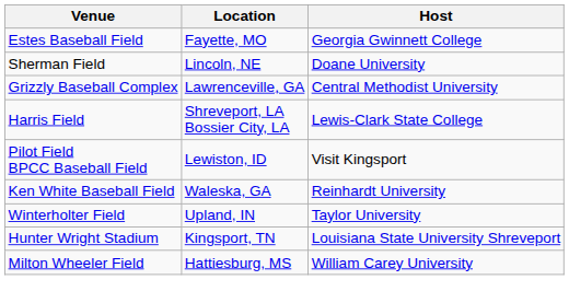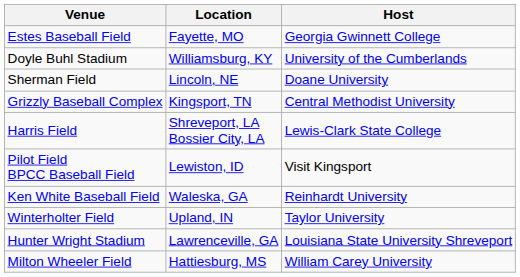 <table class="wikitable">
 <tr>
 <th>Venue</th>
 <th>Location</th>
 <th>Host</th>
 </tr>
 <tr>
 <td><a href='#'>Estes Baseball Field</a></td>
 <td><a href='#'>Fayette, MO</a></td>
 <td><a href='#'>Georgia Gwinnett College</a></td>
 </tr>
 <tr>
+<td>Doyle Buhl Stadium</td>
+<td><a href='#'>Williamsburg, KY</a></td>
+<td><a href='#'>University of the Cumberlands</a></td>
+</tr>
+<tr>
 <td>Sherman Field</td>
 <td><a href='#'>Lincoln, NE</a></td>
 <td><a href='#'>Doane University</a></td>
 </tr>
 <tr>
 <td><a href='#'>Grizzly Baseball Complex</a></td>
-<td><a href='#'>Lawrenceville, GA</a></td>
+<td><a href='#'>Kingsport, TN</a></td>
 <td><a href='#'>Central Methodist University</a></td>
 </tr>
 <tr>
 <td><a href='#'>Harris Field</a></td>
 <td><a href='#'>Shreveport, LA</a><br><a href='#'>Bossier City, LA</a></td>
 <td><a href='#'>Lewis-Clark State College</a></td>
 </tr>
 <tr>
 <td><a href='#'>Pilot Field</a><br><a href='#'>BPCC Baseball Field</a></td>
 <td><a href='#'>Lewiston, ID</a></td>
 <td>Visit Kingsport</td>
 </tr>
 <tr>
 <td><a href='#'>Ken White Baseball Field</a></td>
 <td><a href='#'>Waleska, GA</a></td>
 <td><a href='#'>Reinhardt University</a></td>
 </tr>
 <tr>
 <td><a href='#'>Winterholter Field</a></td>
 <td><a href='#'>Upland, IN</a></td>
 <td><a href='#'>Taylor University</a></td>
 </tr>
 <tr>
 <td><a href='#'>Hunter Wright Stadium</a></td>
-<td><a href='#'>Kingsport, TN</a></td>
+<td><a href='#'>Lawrenceville, GA</a></td>
 <td><a href='#'>Louisiana State University Shreveport</a></td>
 </tr>
 <tr>
 <td><a href='#'>Milton Wheeler Field</a></td>
 <td><a href='#'>Hattiesburg, MS</a></td>
 <td><a href='#'>William Carey University</a></td>
 </tr>
 </table>
